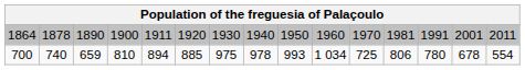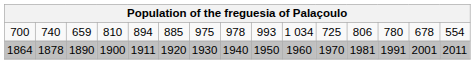 <table class="wikitable">
 <tr>
 <th colspan="15">Population of the freguesia of Palaçoulo </th>
+</tr>
+<tr>
+<td align="center">700</td>
+<td align="center">740</td>
+<td align="center">659</td>
+<td align="center">810</td>
+<td align="center">894</td>
+<td align="center">885</td>
+<td align="center">975</td>
+<td align="center">978</td>
+<td align="center">993</td>
+<td align="center">1 034</td>
+<td align="center">725</td>
+<td align="center">806</td>
+<td align="center">780</td>
+<td align="center">678</td>
+<td align="center">554</td>
 </tr>
 <tr bgcolor="#C0C0C0">
 <td align="center">1864</td>
 <td align="center">1878</td>
 <td align="center">1890</td>
 <td align="center">1900</td>
 <td align="center">1911</td>
 <td align="center">1920</td>
 <td align="center">1930</td>
 <td align="center">1940</td>
 <td align="center">1950</td>
 <td align="center">1960</td>
 <td align="center">1970</td>
 <td align="center">1981</td>
 <td align="center">1991</td>
 <td align="center">2001</td>
 <td align="center">2011</td>
 </tr>
-<tr>
-<td align="center">700</td>
-<td align="center">740</td>
-<td align="center">659</td>
-<td align="center">810</td>
-<td align="center">894</td>
-<td align="center">885</td>
-<td align="center">975</td>
-<td align="center">978</td>
-<td align="center">993</td>
-<td align="center">1 034</td>
-<td align="center">725</td>
-<td align="center">806</td>
-<td align="center">780</td>
-<td align="center">678</td>
-<td align="center">554</td>
-</tr>
 </table>
